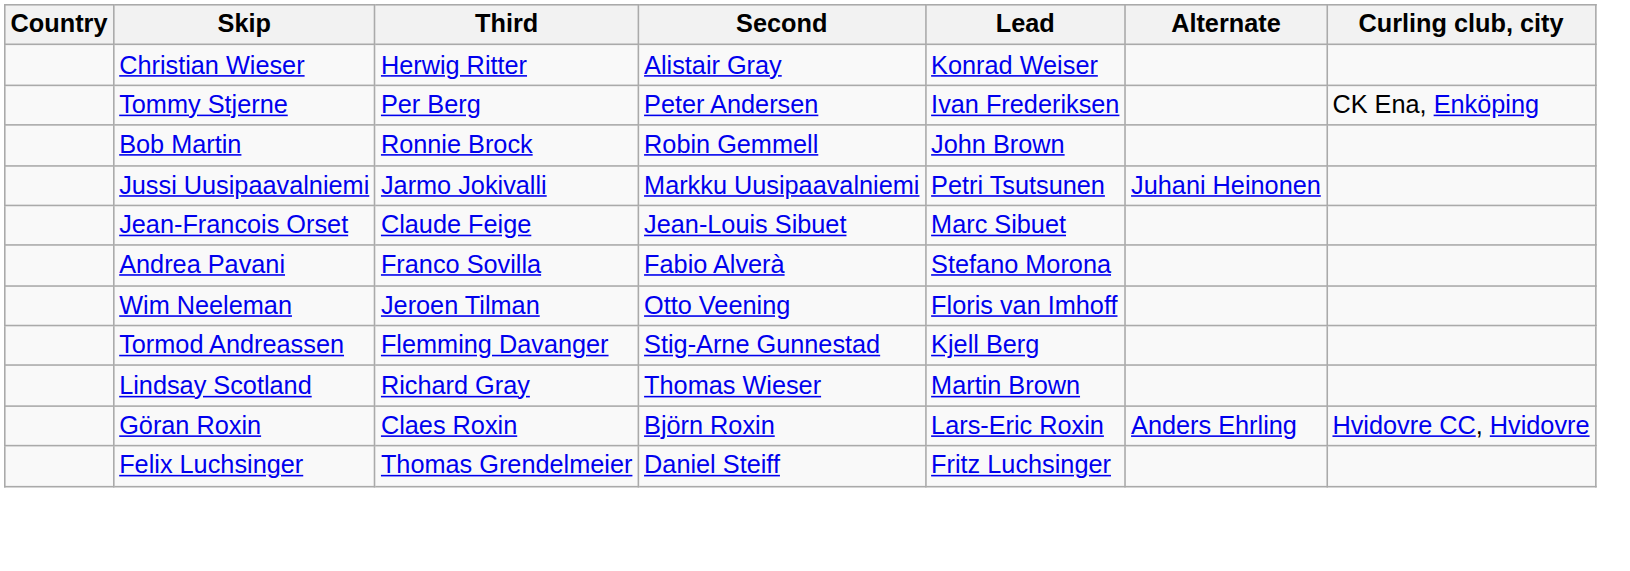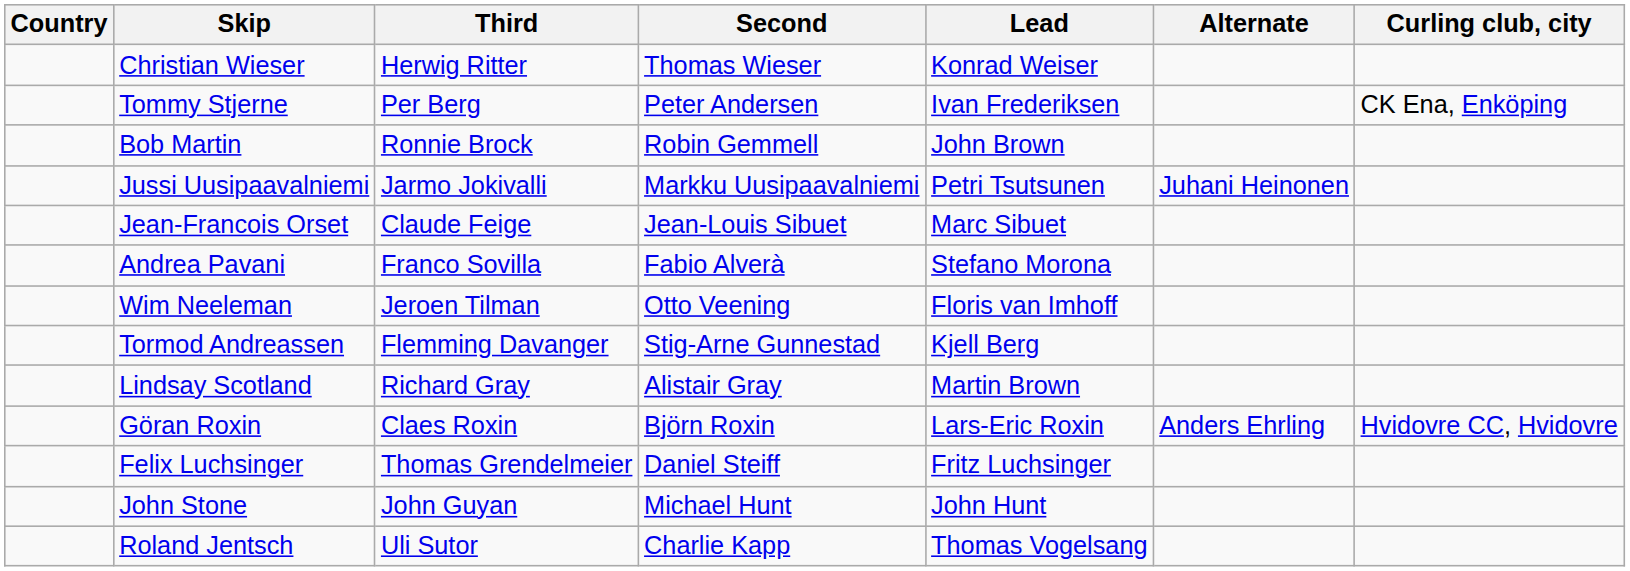 <table class="wikitable">
 <tr>
 <th>Country</th>
 <th>Skip</th>
 <th>Third</th>
 <th>Second</th>
 <th>Lead</th>
 <th>Alternate</th>
 <th>Curling club, city</th>
 </tr>
 <tr>
 <td></td>
 <td><a href='#'>Christian Wieser</a></td>
 <td><a href='#'>Herwig Ritter</a></td>
-<td><a href='#'>Alistair Gray</a></td>
+<td><a href='#'>Thomas Wieser</a></td>
 <td><a href='#'>Konrad Weiser</a></td>
 <td></td>
 <td></td>
 </tr>
 <tr>
 <td></td>
 <td><a href='#'>Tommy Stjerne</a></td>
 <td><a href='#'>Per Berg</a></td>
 <td><a href='#'>Peter Andersen</a></td>
 <td><a href='#'>Ivan Frederiksen</a></td>
 <td></td>
 <td>CK Ena, <a href='#'>Enköping</a></td>
 </tr>
 <tr>
 <td></td>
 <td><a href='#'>Bob Martin</a></td>
 <td><a href='#'>Ronnie Brock</a></td>
 <td><a href='#'>Robin Gemmell</a></td>
 <td><a href='#'>John Brown</a></td>
 <td></td>
 <td></td>
 </tr>
 <tr>
 <td></td>
 <td><a href='#'>Jussi Uusipaavalniemi</a></td>
 <td><a href='#'>Jarmo Jokivalli</a></td>
 <td><a href='#'>Markku Uusipaavalniemi</a></td>
 <td><a href='#'>Petri Tsutsunen</a></td>
 <td><a href='#'>Juhani Heinonen</a></td>
 <td></td>
 </tr>
 <tr>
 <td></td>
 <td><a href='#'>Jean-Francois Orset</a></td>
 <td><a href='#'>Claude Feige</a></td>
 <td><a href='#'>Jean-Louis Sibuet</a></td>
 <td><a href='#'>Marc Sibuet</a></td>
 <td></td>
 <td></td>
 </tr>
 <tr>
 <td></td>
 <td><a href='#'>Andrea Pavani</a></td>
 <td><a href='#'>Franco Sovilla</a></td>
 <td><a href='#'>Fabio Alverà</a></td>
 <td><a href='#'>Stefano Morona</a></td>
 <td></td>
 <td></td>
 </tr>
 <tr>
 <td></td>
 <td><a href='#'>Wim Neeleman</a></td>
 <td><a href='#'>Jeroen Tilman</a></td>
 <td><a href='#'>Otto Veening</a></td>
 <td><a href='#'>Floris van Imhoff</a></td>
 <td></td>
 <td></td>
 </tr>
 <tr>
 <td></td>
 <td><a href='#'>Tormod Andreassen</a></td>
 <td><a href='#'>Flemming Davanger</a></td>
 <td><a href='#'>Stig-Arne Gunnestad</a></td>
 <td><a href='#'>Kjell Berg</a></td>
 <td></td>
 <td></td>
 </tr>
 <tr>
 <td></td>
 <td><a href='#'>Lindsay Scotland</a></td>
 <td><a href='#'>Richard Gray</a></td>
-<td><a href='#'>Thomas Wieser</a></td>
+<td><a href='#'>Alistair Gray</a></td>
 <td><a href='#'>Martin Brown</a></td>
 <td></td>
 <td></td>
 </tr>
 <tr>
 <td></td>
 <td><a href='#'>Göran Roxin</a></td>
 <td><a href='#'>Claes Roxin</a></td>
 <td><a href='#'>Björn Roxin</a></td>
 <td><a href='#'>Lars-Eric Roxin</a></td>
 <td><a href='#'>Anders Ehrling</a></td>
 <td><a href='#'>Hvidovre CC</a>, <a href='#'>Hvidovre</a></td>
 </tr>
 <tr>
 <td></td>
 <td><a href='#'>Felix Luchsinger</a></td>
 <td><a href='#'>Thomas Grendelmeier</a></td>
 <td><a href='#'>Daniel Steiff</a></td>
 <td><a href='#'>Fritz Luchsinger</a></td>
 <td></td>
 <td></td>
 </tr>
+<tr>
+<td></td>
+<td><a href='#'>John Stone</a></td>
+<td><a href='#'>John Guyan</a></td>
+<td><a href='#'>Michael Hunt</a></td>
+<td><a href='#'>John Hunt</a></td>
+<td></td>
+<td></td>
+</tr>
+<tr>
+<td></td>
+<td><a href='#'>Roland Jentsch</a></td>
+<td><a href='#'>Uli Sutor</a></td>
+<td><a href='#'>Charlie Kapp</a></td>
+<td><a href='#'>Thomas Vogelsang</a></td>
+<td></td>
+<td></td>
+</tr>
 </table>
